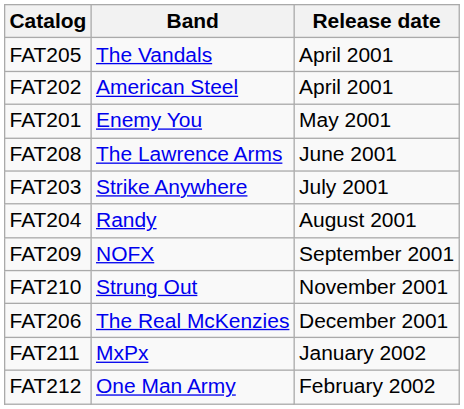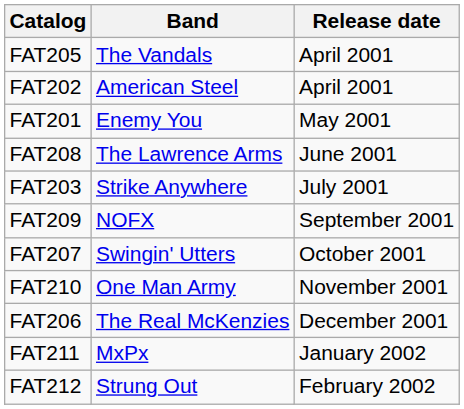 <table class="wikitable">
 <tr>
 <th>Catalog</th>
 <th>Band</th>
 <th>Release date</th>
 </tr>
 <tr>
 <td>FAT205</td>
 <td><a href='#'>The Vandals</a></td>
 <td>April 2001</td>
 </tr>
 <tr>
 <td>FAT202</td>
 <td><a href='#'>American Steel</a></td>
 <td>April 2001</td>
 </tr>
 <tr>
 <td>FAT201</td>
 <td><a href='#'>Enemy You</a></td>
 <td>May 2001</td>
 </tr>
 <tr>
 <td>FAT208</td>
 <td><a href='#'>The Lawrence Arms</a></td>
 <td>June 2001</td>
 </tr>
 <tr>
 <td>FAT203</td>
 <td><a href='#'>Strike Anywhere</a></td>
 <td>July 2001</td>
 </tr>
 <tr>
-<td>FAT204</td>
-<td><a href='#'>Randy</a></td>
-<td>August 2001</td>
-</tr>
-<tr>
 <td>FAT209</td>
 <td><a href='#'>NOFX</a></td>
 <td>September 2001</td>
 </tr>
 <tr>
+<td>FAT207</td>
+<td><a href='#'>Swingin' Utters</a></td>
+<td>October 2001</td>
+</tr>
+<tr>
 <td>FAT210</td>
-<td><a href='#'>Strung Out</a></td>
+<td><a href='#'>One Man Army</a></td>
 <td>November 2001</td>
 </tr>
 <tr>
 <td>FAT206</td>
 <td><a href='#'>The Real McKenzies</a></td>
 <td>December 2001</td>
 </tr>
 <tr>
 <td>FAT211</td>
 <td><a href='#'>MxPx</a></td>
 <td>January 2002</td>
 </tr>
 <tr>
 <td>FAT212</td>
-<td><a href='#'>One Man Army</a></td>
+<td><a href='#'>Strung Out</a></td>
 <td>February 2002 </td>
 </tr>
 </table>
